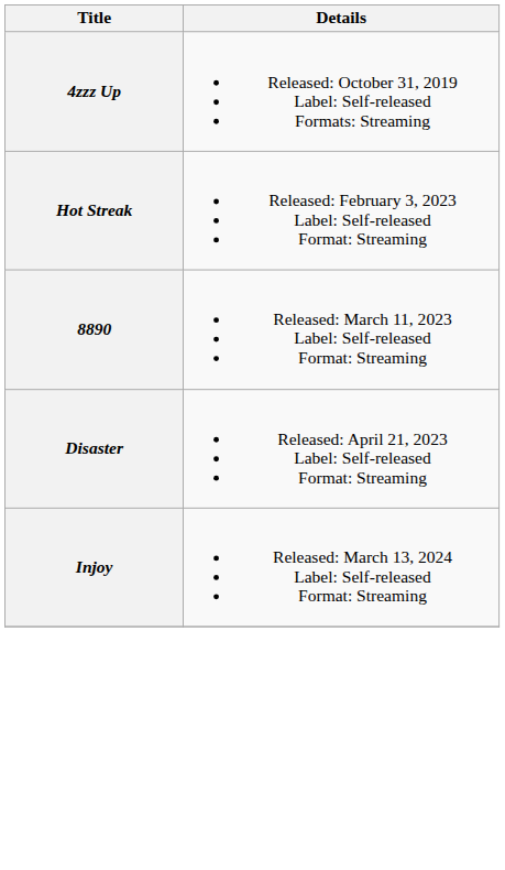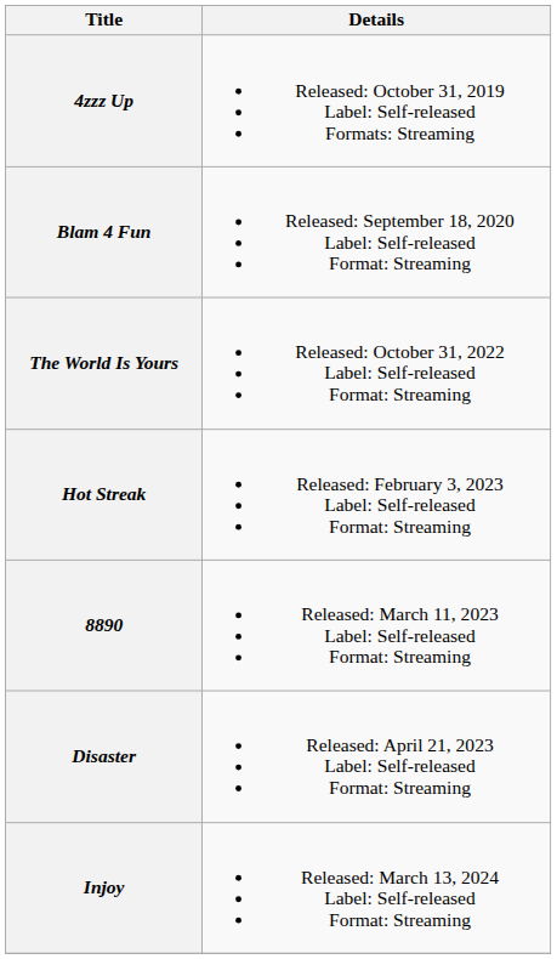 <table class="wikitable plainrowheaders" style="text-align:center;">
 <tr>
 <th scope="col" style="width:10em;">Title</th>
 <th scope="col" style="width:18em;">Details</th>
 </tr>
 <tr>
 <th scope="row"><em>4zzz Up</em></th>
 <td><br><ul><li>Released: October 31, 2019</li><li>Label: Self-released</li><li>Formats: Streaming</li></ul></td>
+</tr>
+<tr>
+<th scope="row"><em>Blam 4 Fun</em></th>
+<td><br><ul><li>Released: September 18, 2020</li><li>Label: Self-released</li><li>Format: Streaming</li></ul></td>
+</tr>
+<tr>
+<th scope="row"><em>The World Is Yours</em></th>
+<td><br><ul><li>Released: October 31, 2022</li><li>Label: Self-released</li><li>Format: Streaming</li></ul></td>
 </tr>
 <tr>
 <th scope="row"><em>Hot Streak</em></th>
 <td><br><ul><li>Released: February 3, 2023</li><li>Label: Self-released</li><li>Format: Streaming</li></ul></td>
 </tr>
 <tr>
 <th scope="row"><em>8890</em></th>
 <td><br><ul><li>Released: March 11, 2023</li><li>Label: Self-released</li><li>Format: Streaming</li></ul></td>
 </tr>
 <tr>
 <th scope="row"><em>Disaster</em></th>
 <td><br><ul><li>Released: April 21, 2023</li><li>Label: Self-released</li><li>Format: Streaming</li></ul></td>
 </tr>
 <tr>
 <th scope="row"><em>Injoy</em></th>
 <td><br><ul><li>Released: March 13, 2024</li><li>Label: Self-released</li><li>Format: Streaming</li></ul></td>
 </tr>
 <tr>
 </tr>
 </table>
